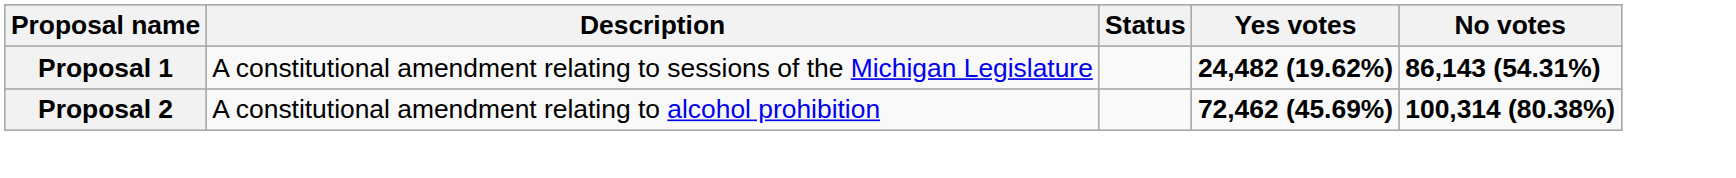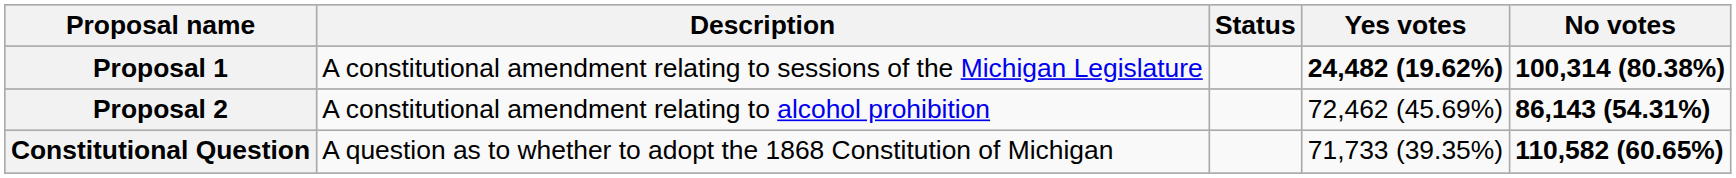 <table class="wikitable sortable plainrowheaders">
 <tr>
 <th scope="col">Proposal name</th>
 <th class="unsortable" scope="col">Description</th>
 <th scope="col">Status</th>
 <th scope="col">Yes votes</th>
 <th scope="col">No votes</th>
 </tr>
 <tr>
 <th scope="row">Proposal 1</th>
 <td>A constitutional amendment relating to sessions of the <a href='#'>Michigan Legislature</a></td>
 <td></td>
 <td><strong>24,482 (19.62%)</strong></td>
-<td><strong>86,143 (54.31%)</strong></td>
+<td><strong>100,314 (80.38%)</strong></td>
 </tr>
 <tr>
 <th scope="row">Proposal 2</th>
 <td>A constitutional amendment relating to <a href='#'>alcohol prohibition</a></td>
 <td></td>
-<td><strong>72,462 (45.69%)</strong></td>
-<td><strong>100,314 (80.38%)</strong></td>
+<td>72,462 (45.69%)</td>
+<td><strong>86,143 (54.31%)</strong></td>
+</tr>
+<tr>
+<th scope="row">Constitutional Question</th>
+<td>A question as to whether to adopt the 1868 Constitution of Michigan</td>
+<td></td>
+<td>71,733 (39.35%)</td>
+<td><strong>110,582 (60.65%)</strong></td>
 </tr>
 </table>
